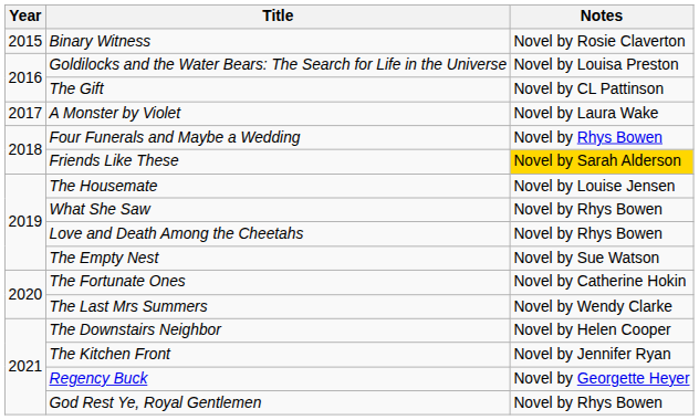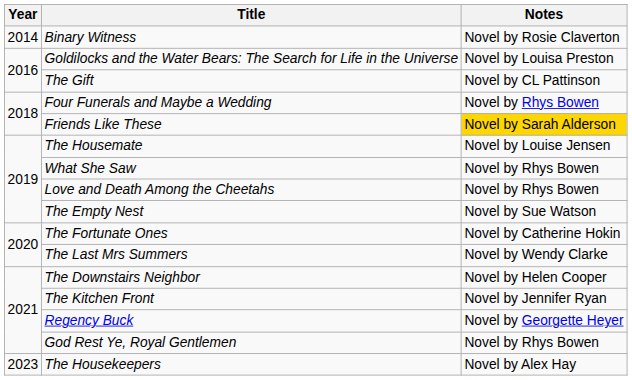 <table class="wikitable sortable">
 <tr>
 <th>Year</th>
 <th>Title</th>
 <th>Notes</th>
 </tr>
 <tr>
-<td>2015</td>
+<td>2014</td>
 <td><em>Binary Witness</em></td>
 <td>Novel by Rosie Claverton</td>
 </tr>
 <tr>
 <td rowspan="2">2016</td>
 <td><em>Goldilocks and the Water Bears: The Search for Life in the Universe</em></td>
 <td>Novel by Louisa Preston</td>
 </tr>
 <tr>
 <td><em>The Gift</em></td>
 <td>Novel by CL Pattinson</td>
-</tr>
-<tr>
-<td>2017</td>
-<td><em>A Monster by Violet</em></td>
-<td>Novel by Laura Wake</td>
 </tr>
 <tr>
 <td rowspan="2">2018</td>
 <td><em>Four Funerals and Maybe a Wedding</em></td>
 <td>Novel by <a href='#'>Rhys Bowen</a></td>
 </tr>
 <tr>
 <td><em>Friends Like These</em></td>
 <td style="background: gold;">Novel by Sarah Alderson</td>
 </tr>
 <tr>
 <td rowspan="4">2019</td>
 <td><em>The Housemate</em></td>
 <td>Novel by Louise Jensen</td>
 </tr>
 <tr>
 <td><em>What She Saw</em></td>
 <td>Novel by Rhys Bowen</td>
 </tr>
 <tr>
 <td><em>Love and Death Among the Cheetahs</em></td>
 <td>Novel by Rhys Bowen</td>
 </tr>
 <tr>
 <td><em>The Empty Nest</em></td>
 <td>Novel by Sue Watson</td>
 </tr>
 <tr>
 <td rowspan="2">2020</td>
 <td><em>The Fortunate Ones</em></td>
 <td>Novel by Catherine Hokin</td>
 </tr>
 <tr>
 <td><em>The Last Mrs Summers</em></td>
 <td>Novel by Wendy Clarke</td>
 </tr>
 <tr>
 <td rowspan="4">2021</td>
 <td><em>The Downstairs Neighbor</em></td>
 <td>Novel by Helen Cooper</td>
 </tr>
 <tr>
 <td><em>The Kitchen Front</em></td>
 <td>Novel by Jennifer Ryan</td>
 </tr>
 <tr>
 <td><em><a href='#'>Regency Buck</a></em></td>
 <td>Novel by <a href='#'>Georgette Heyer</a></td>
 </tr>
 <tr>
 <td><em>God Rest Ye, Royal Gentlemen</em></td>
 <td>Novel by Rhys Bowen</td>
 </tr>
+<tr>
+<td>2023</td>
+<td><em>The Housekeepers</em></td>
+<td>Novel by Alex Hay</td>
+</tr>
 </table>
